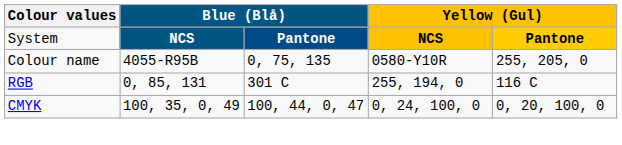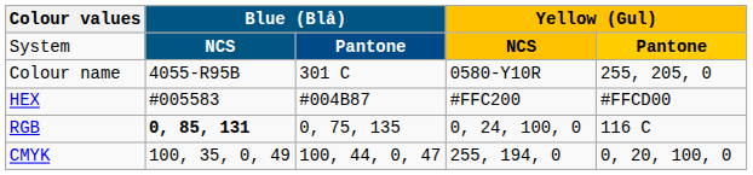 <table class="wikitable">
 <tr>
 <th>Colour values</th>
 <th colspan="2" style="background:#005583; width:110px; color:White">Blue (Blå)</th>
 <th colspan="2" style="background:#FFC200; width:110px; color:Black">Yellow (Gul)</th>
 </tr>
 <tr>
 <td>System</td>
 <th style="background:#005583; width:110px; color:White">NCS</th>
 <th style="background:#004B87; width:110px; color:White">Pantone</th>
 <th style="background:#FFC200; width:110px; color:Black">NCS</th>
 <th style="background:#FFCD00; width:110px; color:Black">Pantone</th>
 </tr>
 <tr>
 <td>Colour name</td>
 <td>4055-R95B</td>
-<td>0, 75, 135</td>
+<td>301 C</td>
 <td>0580-Y10R</td>
 <td>255, 205, 0</td>
 </tr>
 <tr>
+<td><a href='#'>HEX</a></td>
+<td>#005583</td>
+<td>#004B87</td>
+<td>#FFC200</td>
+<td>#FFCD00</td>
+</tr>
+<tr>
 <td><a href='#'>RGB</a></td>
-<td>0, 85, 131</td>
-<td>301 C</td>
-<td>255, 194, 0</td>
+<td><strong>0, 85, 131</strong></td>
+<td>0, 75, 135</td>
+<td>0, 24, 100, 0</td>
 <td>116 C</td>
 </tr>
 <tr>
 <td><a href='#'>CMYK</a></td>
 <td>100, 35, 0, 49</td>
 <td>100, 44, 0, 47</td>
-<td>0, 24, 100, 0</td>
+<td>255, 194, 0</td>
 <td>0, 20, 100, 0</td>
 </tr>
 </table>
